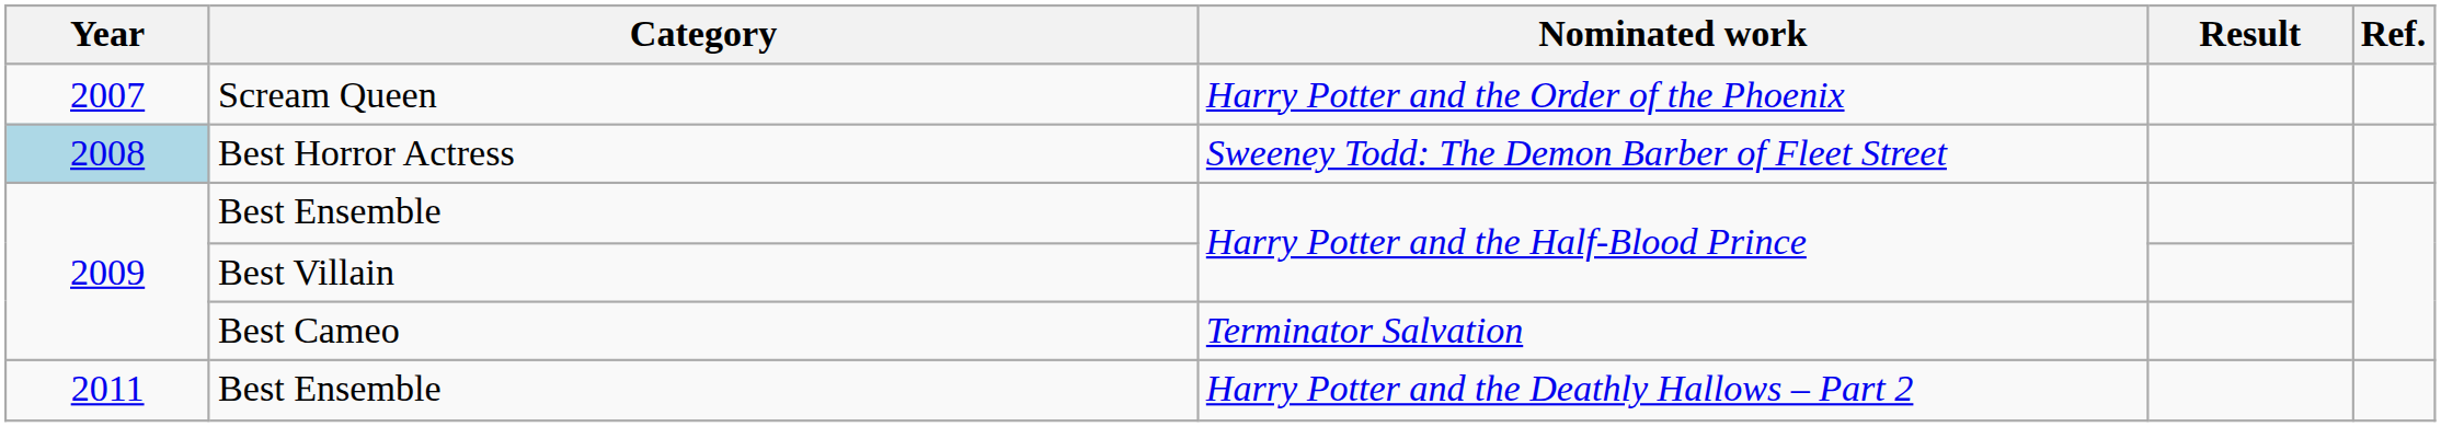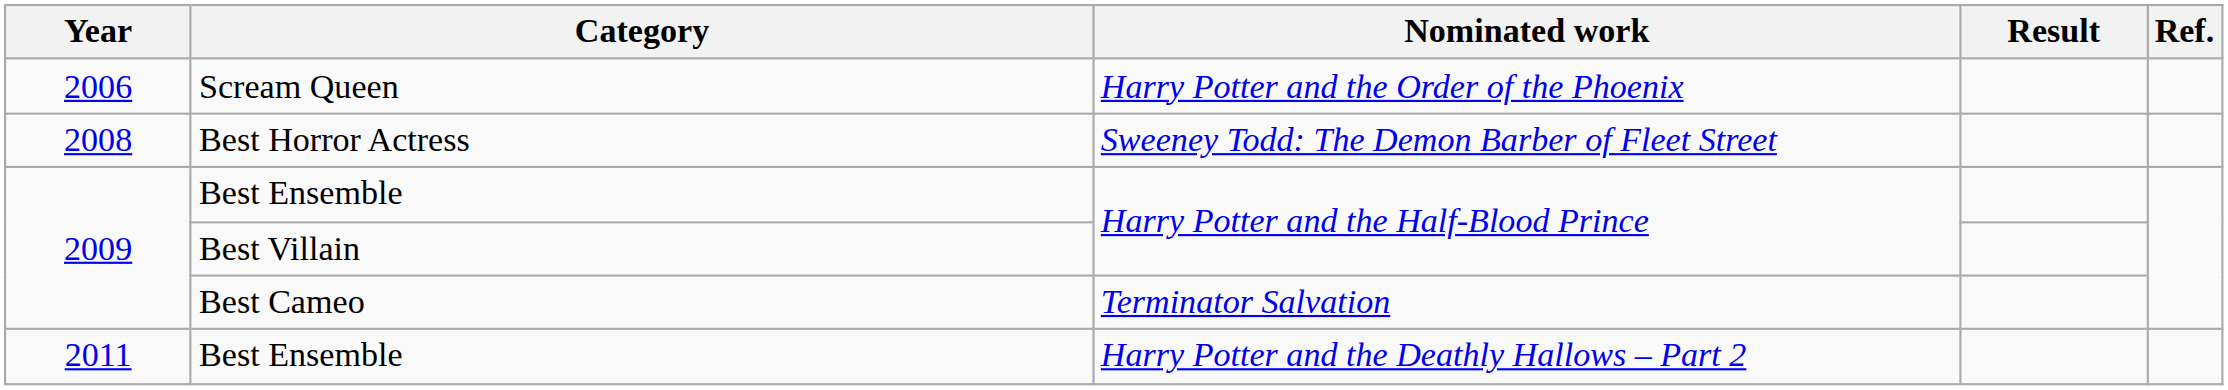 <table class=wikitable>
 <tr>
 <th scope="col" style="width:5em;">Year</th>
 <th scope="col" style="width:26em;">Category</th>
 <th scope="col" style="width:25em;">Nominated work</th>
 <th scope="col" style="width:5em;">Result</th>
 <th>Ref.</th>
 </tr>
 <tr>
-<td style="text-align:center;"><a href='#'>2007</a></td>
+<td style="text-align:center;"><a href='#'>2006</a></td>
 <td>Scream Queen</td>
 <td><em><a href='#'>Harry Potter and the Order of the Phoenix</a></em></td>
 <td></td>
 <td></td>
 </tr>
 <tr>
-<td align="center" style="background: lightblue;"><a href='#'>2008</a></td>
+<td align="center"><a href='#'>2008</a></td>
 <td>Best Horror Actress</td>
 <td><em><a href='#'>Sweeney Todd: The Demon Barber of Fleet Street</a></em></td>
 <td></td>
 <td></td>
 </tr>
 <tr>
 <td rowspan="3" align="center"><a href='#'>2009</a></td>
 <td>Best Ensemble</td>
 <td rowspan="2"><em><a href='#'>Harry Potter and the Half-Blood Prince</a></em></td>
 <td></td>
 <td rowspan=3></td>
 </tr>
 <tr>
 <td>Best Villain</td>
 <td></td>
 </tr>
 <tr>
 <td>Best Cameo</td>
 <td><em><a href='#'>Terminator Salvation</a></em></td>
 <td></td>
 </tr>
 <tr>
 <td align="center"><a href='#'>2011</a></td>
 <td>Best Ensemble</td>
 <td><em><a href='#'>Harry Potter and the Deathly Hallows – Part 2</a></em></td>
 <td></td>
 <td></td>
 </tr>
 </table>
